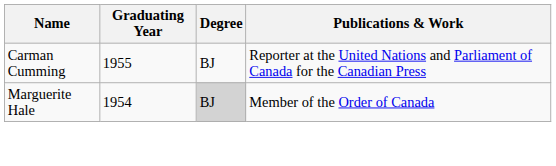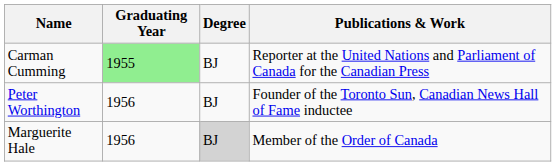 <table class="wikitable">
 <tr>
 <th>Name</th>
 <th>Graduating Year</th>
 <th>Degree</th>
 <th>Publications & Work</th>
 </tr>
 <tr>
 <td>Carman Cumming</td>
-<td>1955</td>
+<td style="background: lightgreen;">1955</td>
 <td>BJ</td>
 <td>Reporter at the <a href='#'>United Nations</a> and <a href='#'>Parliament of Canada</a> for the <a href='#'>Canadian Press</a></td>
 </tr>
 <tr>
+<td><a href='#'>Peter Worthington</a></td>
+<td>1956</td>
+<td>BJ</td>
+<td>Founder of the <a href='#'>Toronto Sun</a>, <a href='#'>Canadian News Hall of Fame</a> inductee</td>
+</tr>
+<tr>
 <td>Marguerite Hale</td>
-<td>1954</td>
+<td>1956</td>
 <td style="background: lightgrey;">BJ</td>
 <td>Member of the <a href='#'>Order of Canada</a></td>
 </tr>
 </table>
